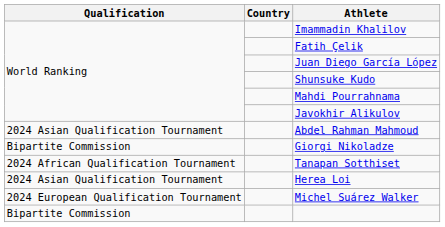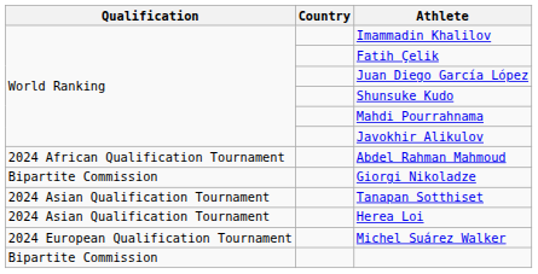 <table class="wikitable">
 <tr>
 <th>Qualification</th>
 <th>Country</th>
 <th>Athlete</th>
 </tr>
 <tr>
 <td rowspan="6">World Ranking</td>
 <td></td>
 <td><a href='#'>Imammadin Khalilov</a></td>
 </tr>
 <tr>
 <td></td>
 <td><a href='#'>Fatih Çelik</a></td>
 </tr>
 <tr>
 <td></td>
 <td><a href='#'>Juan Diego García López</a></td>
 </tr>
 <tr>
 <td></td>
 <td><a href='#'>Shunsuke Kudo</a></td>
 </tr>
 <tr>
 <td></td>
 <td><a href='#'>Mahdi Pourrahnama</a></td>
 </tr>
 <tr>
 <td></td>
 <td><a href='#'>Javokhir Alikulov</a></td>
 </tr>
 <tr>
-<td>2024 Asian Qualification Tournament</td>
+<td>2024 African Qualification Tournament</td>
 <td></td>
 <td><a href='#'>Abdel Rahman Mahmoud</a></td>
 </tr>
 <tr>
 <td>Bipartite Commission</td>
 <td></td>
 <td><a href='#'>Giorgi Nikoladze</a></td>
 </tr>
 <tr>
-<td>2024 African Qualification Tournament</td>
+<td>2024 Asian Qualification Tournament</td>
 <td></td>
 <td><a href='#'>Tanapan Sotthiset</a></td>
 </tr>
 <tr>
 <td>2024 Asian Qualification Tournament</td>
 <td></td>
 <td><a href='#'>Herea Loi</a></td>
 </tr>
 <tr>
 <td>2024 European Qualification Tournament</td>
 <td></td>
 <td><a href='#'>Michel Suárez Walker</a></td>
 </tr>
 <tr>
 <td>Bipartite Commission</td>
 <td></td>
 <td></td>
 </tr>
 </table>
